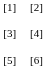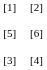 <table align="center" cellpadding="9">
 <tr>
 <td align="center"> [1]</td>
 <td align="center"> [2]</td>
 </tr>
 <tr>
+<td align="center"> [5]</td>
+<td align="center"> [6]</td>
+</tr>
+<tr>
 <td align="center"> [3]</td>
 <td align="center"> [4]</td>
 </tr>
-<tr>
-<td align="center"> [5]</td>
-<td align="center"> [6]</td>
-</tr>
 </table>
